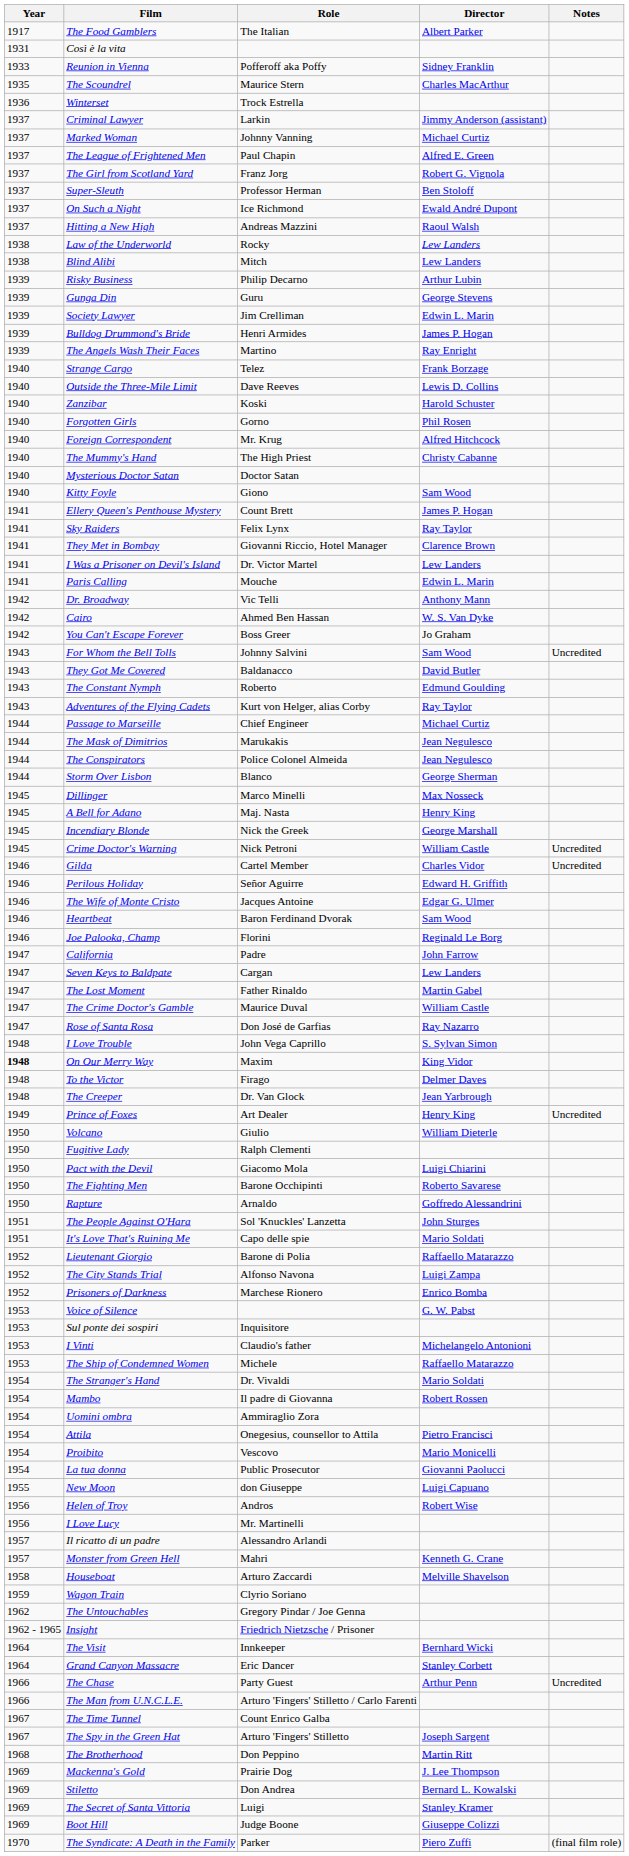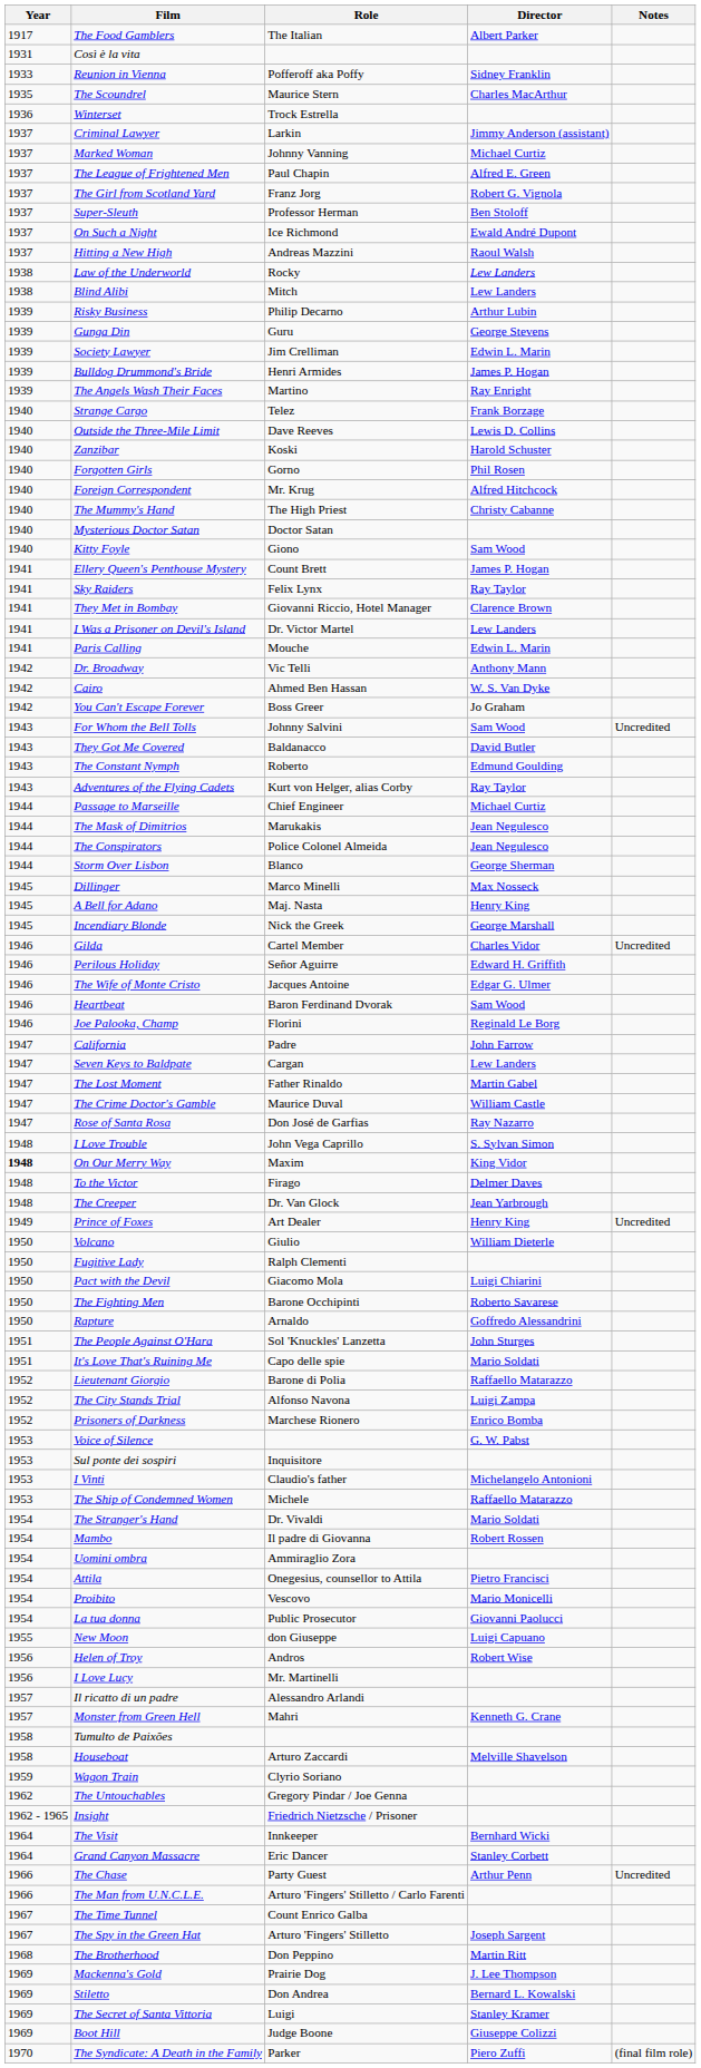 <table class="wikitable sortable">
 <tr>
 <th>Year</th>
 <th>Film</th>
 <th>Role</th>
 <th>Director</th>
 <th class="unsortable">Notes</th>
 </tr>
 <tr>
 <td>1917</td>
 <td><em><a href='#'>The Food Gamblers</a></em></td>
 <td>The Italian</td>
 <td><a href='#'>Albert Parker</a></td>
 <td></td>
 </tr>
 <tr>
 <td>1931</td>
 <td><em>Così è la vita</em></td>
 <td></td>
 <td></td>
 <td></td>
 </tr>
 <tr>
 <td>1933</td>
 <td><em><a href='#'>Reunion in Vienna</a></em></td>
 <td>Pofferoff aka Poffy</td>
 <td><a href='#'>Sidney Franklin</a></td>
 <td></td>
 </tr>
 <tr>
 <td>1935</td>
 <td><em><a href='#'>The Scoundrel</a></em></td>
 <td>Maurice Stern</td>
 <td><a href='#'>Charles MacArthur</a></td>
 <td></td>
 </tr>
 <tr>
 <td>1936</td>
 <td><em><a href='#'>Winterset</a></em></td>
 <td>Trock Estrella</td>
 <td></td>
 <td></td>
 </tr>
 <tr>
 <td>1937</td>
 <td><em><a href='#'>Criminal Lawyer</a></em></td>
 <td>Larkin</td>
 <td><a href='#'>Jimmy Anderson (assistant)</a></td>
 <td></td>
 </tr>
 <tr>
 <td>1937</td>
 <td><em><a href='#'>Marked Woman</a></em></td>
 <td>Johnny Vanning</td>
 <td><a href='#'>Michael Curtiz</a></td>
 <td></td>
 </tr>
 <tr>
 <td>1937</td>
 <td><em><a href='#'>The League of Frightened Men</a></em></td>
 <td>Paul Chapin</td>
 <td><a href='#'>Alfred E. Green</a></td>
 <td></td>
 </tr>
 <tr>
 <td>1937</td>
 <td><em><a href='#'>The Girl from Scotland Yard</a></em></td>
 <td>Franz Jorg</td>
 <td><a href='#'>Robert G. Vignola</a></td>
 <td></td>
 </tr>
 <tr>
 <td>1937</td>
 <td><em><a href='#'>Super-Sleuth</a></em></td>
 <td>Professor Herman</td>
 <td><a href='#'>Ben Stoloff</a></td>
 <td></td>
 </tr>
 <tr>
 <td>1937</td>
 <td><em><a href='#'>On Such a Night</a></em></td>
 <td>Ice Richmond</td>
 <td><a href='#'>Ewald André Dupont</a></td>
 <td></td>
 </tr>
 <tr>
 <td>1937</td>
 <td><em><a href='#'>Hitting a New High</a></em></td>
 <td>Andreas Mazzini</td>
 <td><a href='#'>Raoul Walsh</a></td>
 <td></td>
 </tr>
 <tr>
 <td>1938</td>
 <td><em><a href='#'>Law of the Underworld</a></em></td>
 <td>Rocky</td>
 <td><em><a href='#'>Lew Landers</a></em></td>
 <td></td>
 </tr>
 <tr>
 <td>1938</td>
 <td><em><a href='#'>Blind Alibi</a></em></td>
 <td>Mitch</td>
 <td><a href='#'>Lew Landers</a></td>
 <td></td>
 </tr>
 <tr>
 <td>1939</td>
 <td><em><a href='#'>Risky Business</a></em></td>
 <td>Philip Decarno</td>
 <td><a href='#'>Arthur Lubin</a></td>
 <td></td>
 </tr>
 <tr>
 <td>1939</td>
 <td><em><a href='#'>Gunga Din</a></em></td>
 <td>Guru</td>
 <td><a href='#'>George Stevens</a></td>
 <td></td>
 </tr>
 <tr>
 <td>1939</td>
 <td><em><a href='#'>Society Lawyer</a></em></td>
 <td>Jim Crelliman</td>
 <td><a href='#'>Edwin L. Marin</a></td>
 <td></td>
 </tr>
 <tr>
 <td>1939</td>
 <td><em><a href='#'>Bulldog Drummond's Bride</a></em></td>
 <td>Henri Armides</td>
 <td><a href='#'>James P. Hogan</a></td>
 <td></td>
 </tr>
 <tr>
 <td>1939</td>
 <td><em><a href='#'>The Angels Wash Their Faces</a></em></td>
 <td>Martino</td>
 <td><a href='#'>Ray Enright</a></td>
 <td></td>
 </tr>
 <tr>
 <td>1940</td>
 <td><em><a href='#'>Strange Cargo</a></em></td>
 <td>Telez</td>
 <td><a href='#'>Frank Borzage</a></td>
 <td></td>
 </tr>
 <tr>
 <td>1940</td>
 <td><em><a href='#'>Outside the Three-Mile Limit</a></em></td>
 <td>Dave Reeves</td>
 <td><a href='#'>Lewis D. Collins</a></td>
 <td></td>
 </tr>
 <tr>
 <td>1940</td>
 <td><em><a href='#'>Zanzibar</a></em></td>
 <td>Koski</td>
 <td><a href='#'>Harold Schuster</a></td>
 <td></td>
 </tr>
 <tr>
 <td>1940</td>
 <td><em><a href='#'>Forgotten Girls</a></em></td>
 <td>Gorno</td>
 <td><a href='#'>Phil Rosen</a></td>
 <td></td>
 </tr>
 <tr>
 <td>1940</td>
 <td><em><a href='#'>Foreign Correspondent</a></em></td>
 <td>Mr. Krug</td>
 <td><a href='#'>Alfred Hitchcock</a></td>
 <td></td>
 </tr>
 <tr>
 <td>1940</td>
 <td><em><a href='#'>The Mummy's Hand</a></em></td>
 <td>The High Priest</td>
 <td><a href='#'>Christy Cabanne</a></td>
 <td></td>
 </tr>
 <tr>
 <td>1940</td>
 <td><em><a href='#'>Mysterious Doctor Satan</a></em></td>
 <td>Doctor Satan</td>
 <td></td>
 <td></td>
 </tr>
 <tr>
 <td>1940</td>
 <td><em><a href='#'>Kitty Foyle</a></em></td>
 <td>Giono</td>
 <td><a href='#'>Sam Wood</a></td>
 <td></td>
 </tr>
 <tr>
 <td>1941</td>
 <td><em><a href='#'>Ellery Queen's Penthouse Mystery</a></em></td>
 <td>Count Brett</td>
 <td><a href='#'>James P. Hogan</a></td>
 <td></td>
 </tr>
 <tr>
 <td>1941</td>
 <td><em><a href='#'>Sky Raiders</a></em></td>
 <td>Felix Lynx</td>
 <td><a href='#'>Ray Taylor</a></td>
 <td></td>
 </tr>
 <tr>
 <td>1941</td>
 <td><em><a href='#'>They Met in Bombay</a></em></td>
 <td>Giovanni Riccio, Hotel Manager</td>
 <td><a href='#'>Clarence Brown</a></td>
 <td></td>
 </tr>
 <tr>
 <td>1941</td>
 <td><em><a href='#'>I Was a Prisoner on Devil's Island</a></em></td>
 <td>Dr. Victor Martel</td>
 <td><a href='#'>Lew Landers</a></td>
 <td></td>
 </tr>
 <tr>
 <td>1941</td>
 <td><em><a href='#'>Paris Calling</a></em></td>
 <td>Mouche</td>
 <td><a href='#'>Edwin L. Marin</a></td>
 <td></td>
 </tr>
 <tr>
 <td>1942</td>
 <td><em><a href='#'>Dr. Broadway</a></em></td>
 <td>Vic Telli</td>
 <td><a href='#'>Anthony Mann</a></td>
 <td></td>
 </tr>
 <tr>
 <td>1942</td>
 <td><em><a href='#'>Cairo</a></em></td>
 <td>Ahmed Ben Hassan</td>
 <td><a href='#'>W. S. Van Dyke</a></td>
 <td></td>
 </tr>
 <tr>
 <td>1942</td>
 <td><em><a href='#'>You Can't Escape Forever</a></em></td>
 <td>Boss Greer</td>
 <td>Jo Graham</td>
 <td></td>
 </tr>
 <tr>
 <td>1943</td>
 <td><em><a href='#'>For Whom the Bell Tolls</a></em></td>
 <td>Johnny Salvini</td>
 <td><a href='#'>Sam Wood</a></td>
 <td>Uncredited</td>
 </tr>
 <tr>
 <td>1943</td>
 <td><em><a href='#'>They Got Me Covered</a></em></td>
 <td>Baldanacco</td>
 <td><a href='#'>David Butler</a></td>
 <td></td>
 </tr>
 <tr>
 <td>1943</td>
 <td><em><a href='#'>The Constant Nymph</a></em></td>
 <td>Roberto</td>
 <td><a href='#'>Edmund Goulding</a></td>
 <td></td>
 </tr>
 <tr>
 <td>1943</td>
 <td><em><a href='#'>Adventures of the Flying Cadets</a></em></td>
 <td>Kurt von Helger, alias Corby</td>
 <td><a href='#'>Ray Taylor</a></td>
 <td></td>
 </tr>
 <tr>
 <td>1944</td>
 <td><em><a href='#'>Passage to Marseille</a></em></td>
 <td>Chief Engineer</td>
 <td><a href='#'>Michael Curtiz</a></td>
 <td></td>
 </tr>
 <tr>
 <td>1944</td>
 <td><em><a href='#'>The Mask of Dimitrios</a></em></td>
 <td>Marukakis</td>
 <td><a href='#'>Jean Negulesco</a></td>
 <td></td>
 </tr>
 <tr>
 <td>1944</td>
 <td><em><a href='#'>The Conspirators</a></em></td>
 <td>Police Colonel Almeida</td>
 <td><a href='#'>Jean Negulesco</a></td>
 <td></td>
 </tr>
 <tr>
 <td>1944</td>
 <td><em><a href='#'>Storm Over Lisbon</a></em></td>
 <td>Blanco</td>
 <td><a href='#'>George Sherman</a></td>
 <td></td>
 </tr>
 <tr>
 <td>1945</td>
 <td><em><a href='#'>Dillinger</a></em></td>
 <td>Marco Minelli</td>
 <td><a href='#'>Max Nosseck</a></td>
 <td></td>
 </tr>
 <tr>
 <td>1945</td>
 <td><em><a href='#'>A Bell for Adano</a></em></td>
 <td>Maj. Nasta</td>
 <td><a href='#'>Henry King</a></td>
 <td></td>
 </tr>
 <tr>
 <td>1945</td>
 <td><em><a href='#'>Incendiary Blonde</a></em></td>
 <td>Nick the Greek</td>
 <td><a href='#'>George Marshall</a></td>
 <td></td>
 </tr>
 <tr>
-<td>1945</td>
-<td><em><a href='#'>Crime Doctor's Warning</a></em></td>
-<td>Nick Petroni</td>
-<td><a href='#'>William Castle</a></td>
-<td>Uncredited</td>
-</tr>
-<tr>
 <td>1946</td>
 <td><em><a href='#'>Gilda</a></em></td>
 <td>Cartel Member</td>
 <td><a href='#'>Charles Vidor</a></td>
 <td>Uncredited</td>
 </tr>
 <tr>
 <td>1946</td>
 <td><em><a href='#'>Perilous Holiday</a></em></td>
 <td>Señor Aguirre</td>
 <td><a href='#'>Edward H. Griffith</a></td>
 <td></td>
 </tr>
 <tr>
 <td>1946</td>
 <td><em><a href='#'>The Wife of Monte Cristo</a></em></td>
 <td>Jacques Antoine</td>
 <td><a href='#'>Edgar G. Ulmer</a></td>
 <td></td>
 </tr>
 <tr>
 <td>1946</td>
 <td><em><a href='#'>Heartbeat</a></em></td>
 <td>Baron Ferdinand Dvorak</td>
 <td><a href='#'>Sam Wood</a></td>
 <td></td>
 </tr>
 <tr>
 <td>1946</td>
 <td><em><a href='#'>Joe Palooka, Champ</a></em></td>
 <td>Florini</td>
 <td><a href='#'>Reginald Le Borg</a></td>
 <td></td>
 </tr>
 <tr>
 <td>1947</td>
 <td><em><a href='#'>California</a></em></td>
 <td>Padre</td>
 <td><a href='#'>John Farrow</a></td>
 <td></td>
 </tr>
 <tr>
 <td>1947</td>
 <td><em><a href='#'>Seven Keys to Baldpate</a></em></td>
 <td>Cargan</td>
 <td><a href='#'>Lew Landers</a></td>
 <td></td>
 </tr>
 <tr>
 <td>1947</td>
 <td><em><a href='#'>The Lost Moment</a></em></td>
 <td>Father Rinaldo</td>
 <td><a href='#'>Martin Gabel</a></td>
 <td></td>
 </tr>
 <tr>
 <td>1947</td>
 <td><em><a href='#'>The Crime Doctor's Gamble</a></em></td>
 <td>Maurice Duval</td>
 <td><a href='#'>William Castle</a></td>
 <td></td>
 </tr>
 <tr>
 <td>1947</td>
 <td><em><a href='#'>Rose of Santa Rosa</a></em></td>
 <td>Don José de Garfias</td>
 <td><a href='#'>Ray Nazarro</a></td>
 <td></td>
 </tr>
 <tr>
 <td>1948</td>
 <td><em><a href='#'>I Love Trouble</a></em></td>
 <td>John Vega Caprillo</td>
 <td><a href='#'>S. Sylvan Simon</a></td>
 <td></td>
 </tr>
 <tr>
 <td><strong>1948</strong></td>
 <td><em><a href='#'>On Our Merry Way</a></em></td>
 <td>Maxim</td>
 <td><a href='#'>King Vidor</a></td>
 <td></td>
 </tr>
 <tr>
 <td>1948</td>
 <td><em><a href='#'>To the Victor</a></em></td>
 <td>Firago</td>
 <td><a href='#'>Delmer Daves</a></td>
 <td></td>
 </tr>
 <tr>
 <td>1948</td>
 <td><em><a href='#'>The Creeper</a></em></td>
 <td>Dr. Van Glock</td>
 <td><a href='#'>Jean Yarbrough</a></td>
 <td></td>
 </tr>
 <tr>
 <td>1949</td>
 <td><em><a href='#'>Prince of Foxes</a></em></td>
 <td>Art Dealer</td>
 <td><a href='#'>Henry King</a></td>
 <td>Uncredited</td>
 </tr>
 <tr>
 <td>1950</td>
 <td><em><a href='#'>Volcano</a></em></td>
 <td>Giulio</td>
 <td><a href='#'>William Dieterle</a></td>
 <td></td>
 </tr>
 <tr>
 <td>1950</td>
 <td><em><a href='#'>Fugitive Lady</a></em></td>
 <td>Ralph Clementi</td>
 <td></td>
 <td></td>
 </tr>
 <tr>
 <td>1950</td>
 <td><em><a href='#'>Pact with the Devil</a></em></td>
 <td>Giacomo Mola</td>
 <td><a href='#'>Luigi Chiarini</a></td>
 <td></td>
 </tr>
 <tr>
 <td>1950</td>
 <td><em><a href='#'>The Fighting Men</a></em></td>
 <td>Barone Occhipinti</td>
 <td><a href='#'>Roberto Savarese</a></td>
 <td></td>
 </tr>
 <tr>
 <td>1950</td>
 <td><em><a href='#'>Rapture</a></em></td>
 <td>Arnaldo</td>
 <td><a href='#'>Goffredo Alessandrini</a></td>
 <td></td>
 </tr>
 <tr>
 <td>1951</td>
 <td><em><a href='#'>The People Against O'Hara</a></em></td>
 <td>Sol 'Knuckles' Lanzetta</td>
 <td><a href='#'>John Sturges</a></td>
 <td></td>
 </tr>
 <tr>
 <td>1951</td>
 <td><em><a href='#'>It's Love That's Ruining Me</a></em></td>
 <td>Capo delle spie</td>
 <td><a href='#'>Mario Soldati</a></td>
 <td></td>
 </tr>
 <tr>
 <td>1952</td>
 <td><em><a href='#'>Lieutenant Giorgio</a></em></td>
 <td>Barone di Polia</td>
 <td><a href='#'>Raffaello Matarazzo</a></td>
 <td></td>
 </tr>
 <tr>
 <td>1952</td>
 <td><em><a href='#'>The City Stands Trial</a></em></td>
 <td>Alfonso Navona</td>
 <td><a href='#'>Luigi Zampa</a></td>
 <td></td>
 </tr>
 <tr>
 <td>1952</td>
 <td><em><a href='#'>Prisoners of Darkness</a></em></td>
 <td>Marchese Rionero</td>
 <td><a href='#'>Enrico Bomba</a></td>
 <td></td>
 </tr>
 <tr>
 <td>1953</td>
 <td><em><a href='#'>Voice of Silence</a></em></td>
 <td></td>
 <td><a href='#'>G. W. Pabst</a></td>
 <td></td>
 </tr>
 <tr>
 <td>1953</td>
 <td><em>Sul ponte dei sospiri</em></td>
 <td>Inquisitore</td>
 <td></td>
 <td></td>
 </tr>
 <tr>
 <td>1953</td>
 <td><em><a href='#'>I Vinti</a></em></td>
 <td>Claudio's father</td>
 <td><a href='#'>Michelangelo Antonioni</a></td>
 <td></td>
 </tr>
 <tr>
 <td>1953</td>
 <td><em><a href='#'>The Ship of Condemned Women</a></em></td>
 <td>Michele</td>
 <td><a href='#'>Raffaello Matarazzo</a></td>
 <td></td>
 </tr>
 <tr>
 <td>1954</td>
 <td><em><a href='#'>The Stranger's Hand</a></em></td>
 <td>Dr. Vivaldi</td>
 <td><a href='#'>Mario Soldati</a></td>
 <td></td>
 </tr>
 <tr>
 <td>1954</td>
 <td><em><a href='#'>Mambo</a></em></td>
 <td>Il padre di Giovanna</td>
 <td><a href='#'>Robert Rossen</a></td>
 <td></td>
 </tr>
 <tr>
 <td>1954</td>
 <td><em><a href='#'>Uomini ombra</a></em></td>
 <td>Ammiraglio Zora</td>
 <td></td>
 <td></td>
 </tr>
 <tr>
 <td>1954</td>
 <td><em><a href='#'>Attila</a></em></td>
 <td>Onegesius, counsellor to Attila</td>
 <td><a href='#'>Pietro Francisci</a></td>
 <td></td>
 </tr>
 <tr>
 <td>1954</td>
 <td><em><a href='#'>Proibito</a></em></td>
 <td>Vescovo</td>
 <td><a href='#'>Mario Monicelli</a></td>
 <td></td>
 </tr>
 <tr>
 <td>1954</td>
 <td><em><a href='#'>La tua donna</a></em></td>
 <td>Public Prosecutor</td>
 <td><a href='#'>Giovanni Paolucci</a></td>
 <td></td>
 </tr>
 <tr>
 <td>1955</td>
 <td><em><a href='#'>New Moon</a></em></td>
 <td>don Giuseppe</td>
 <td><a href='#'>Luigi Capuano</a></td>
 <td></td>
 </tr>
 <tr>
 <td>1956</td>
 <td><em><a href='#'>Helen of Troy</a></em></td>
 <td>Andros</td>
 <td><a href='#'>Robert Wise</a></td>
 <td></td>
 </tr>
 <tr>
 <td>1956</td>
 <td><em><a href='#'>I Love Lucy</a></em></td>
 <td>Mr. Martinelli</td>
 <td></td>
 <td></td>
 </tr>
 <tr>
 <td>1957</td>
 <td><em>Il ricatto di un padre</em></td>
 <td>Alessandro Arlandi</td>
 <td></td>
 <td></td>
 </tr>
 <tr>
 <td>1957</td>
 <td><em><a href='#'>Monster from Green Hell</a></em></td>
 <td>Mahri</td>
 <td><a href='#'>Kenneth G. Crane</a></td>
 <td></td>
 </tr>
 <tr>
 <td>1958</td>
+<td><em>Tumulto de Paixões</em></td>
+<td></td>
+<td></td>
+<td></td>
+</tr>
+<tr>
+<td>1958</td>
 <td><em><a href='#'>Houseboat</a></em></td>
 <td>Arturo Zaccardi</td>
 <td><a href='#'>Melville Shavelson</a></td>
 <td></td>
 </tr>
 <tr>
 <td>1959</td>
 <td><em><a href='#'>Wagon Train</a></em></td>
 <td>Clyrio Soriano</td>
 <td></td>
 <td></td>
 </tr>
 <tr>
 <td>1962</td>
 <td><em><a href='#'>The Untouchables</a></em></td>
 <td>Gregory Pindar / Joe Genna</td>
 <td></td>
 <td></td>
 </tr>
 <tr>
 <td>1962 - 1965</td>
 <td><em><a href='#'>Insight</a></em></td>
 <td><a href='#'>Friedrich Nietzsche</a> / Prisoner</td>
 <td></td>
 <td></td>
 </tr>
 <tr>
 <td>1964</td>
 <td><em><a href='#'>The Visit</a></em></td>
 <td>Innkeeper</td>
 <td><a href='#'>Bernhard Wicki</a></td>
 <td></td>
 </tr>
 <tr>
 <td>1964</td>
 <td><em><a href='#'>Grand Canyon Massacre</a></em></td>
 <td>Eric Dancer</td>
 <td><a href='#'>Stanley Corbett</a></td>
 <td></td>
 </tr>
 <tr>
 <td>1966</td>
 <td><em><a href='#'>The Chase</a></em></td>
 <td>Party Guest</td>
 <td><a href='#'>Arthur Penn</a></td>
 <td>Uncredited</td>
 </tr>
 <tr>
 <td>1966</td>
 <td><em><a href='#'>The Man from U.N.C.L.E.</a></em></td>
 <td>Arturo 'Fingers' Stilletto / Carlo Farenti</td>
 <td></td>
 <td></td>
 </tr>
 <tr>
 <td>1967</td>
 <td><em><a href='#'>The Time Tunnel</a></em></td>
 <td>Count Enrico Galba</td>
 <td></td>
 <td></td>
 </tr>
 <tr>
 <td>1967</td>
 <td><em><a href='#'>The Spy in the Green Hat</a></em></td>
 <td>Arturo 'Fingers' Stilletto</td>
 <td><a href='#'>Joseph Sargent</a></td>
 <td></td>
 </tr>
 <tr>
 <td>1968</td>
 <td><em><a href='#'>The Brotherhood</a></em></td>
 <td>Don Peppino</td>
 <td><a href='#'>Martin Ritt</a></td>
 <td></td>
 </tr>
 <tr>
 <td>1969</td>
 <td><em><a href='#'>Mackenna's Gold</a></em></td>
 <td>Prairie Dog</td>
 <td><a href='#'>J. Lee Thompson</a></td>
 <td></td>
 </tr>
 <tr>
 <td>1969</td>
 <td><em><a href='#'>Stiletto</a></em></td>
 <td>Don Andrea</td>
 <td><a href='#'>Bernard L. Kowalski</a></td>
 <td></td>
 </tr>
 <tr>
 <td>1969</td>
 <td><em><a href='#'>The Secret of Santa Vittoria</a></em></td>
 <td>Luigi</td>
 <td><a href='#'>Stanley Kramer</a></td>
 <td></td>
 </tr>
 <tr>
 <td>1969</td>
 <td><em><a href='#'>Boot Hill</a></em></td>
 <td>Judge Boone</td>
 <td><a href='#'>Giuseppe Colizzi</a></td>
 <td></td>
 </tr>
 <tr>
 <td>1970</td>
 <td><em><a href='#'>The Syndicate: A Death in the Family</a></em></td>
 <td>Parker</td>
 <td><a href='#'>Piero Zuffi</a></td>
 <td>(final film role)</td>
 </tr>
 </table>
